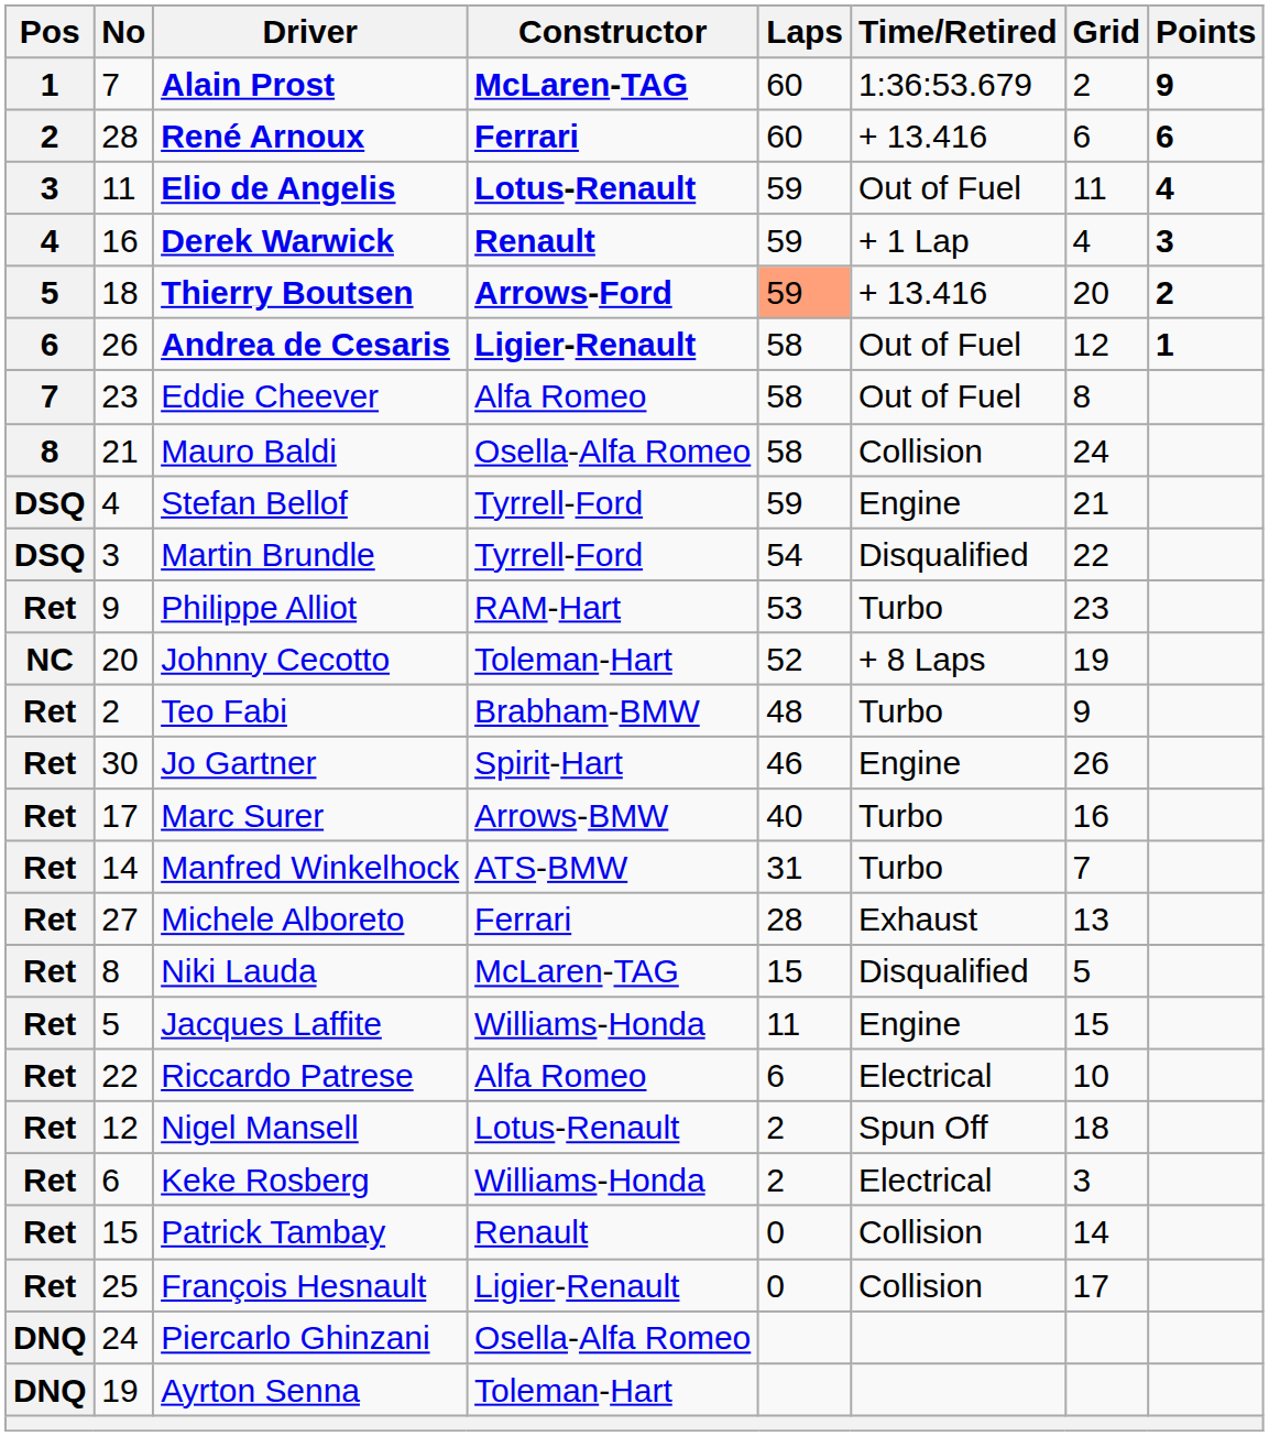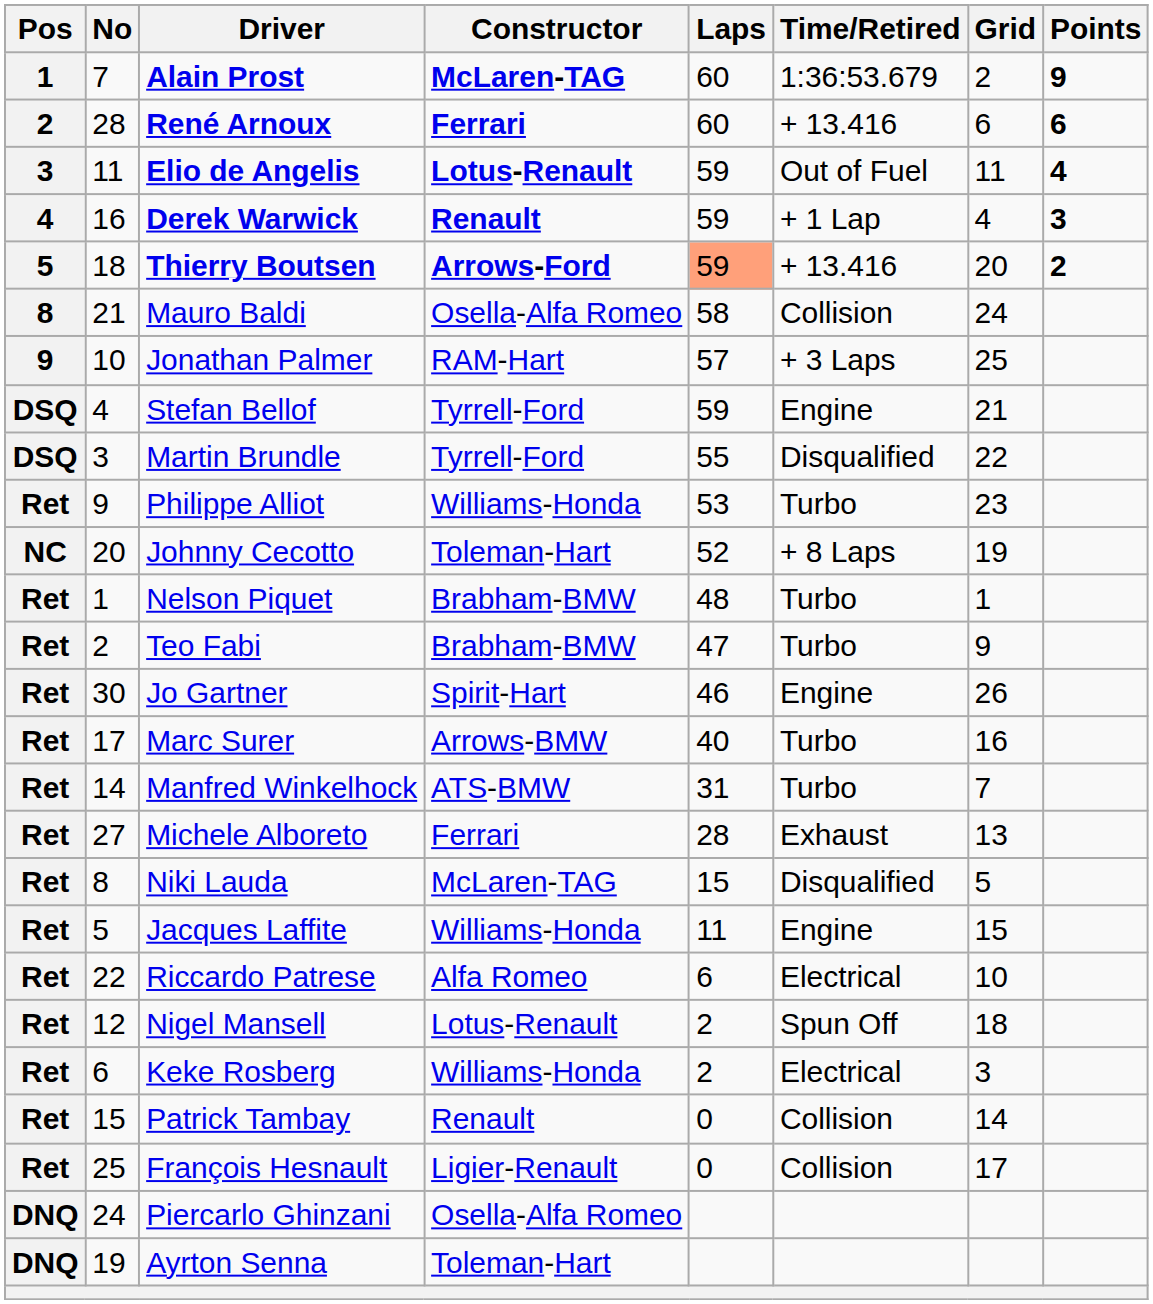 <table class="wikitable" style="font-size: 95%;">
 <tr>
 <th>Pos</th>
 <th>No</th>
 <th>Driver</th>
 <th>Constructor</th>
 <th>Laps</th>
 <th>Time/Retired</th>
 <th>Grid</th>
 <th>Points</th>
 </tr>
 <tr>
 <th>1</th>
 <td>7</td>
 <td> <strong><a href='#'>Alain Prost</a></strong></td>
 <td><strong><a href='#'>McLaren</a>-<a href='#'>TAG</a></strong></td>
 <td>60</td>
 <td>1:36:53.679</td>
 <td>2</td>
 <td><strong>9</strong></td>
 </tr>
 <tr>
 <th>2</th>
 <td>28</td>
 <td> <strong><a href='#'>René Arnoux</a></strong></td>
 <td><strong><a href='#'>Ferrari</a></strong></td>
 <td>60</td>
 <td>+ 13.416</td>
 <td>6</td>
 <td><strong>6</strong></td>
 </tr>
 <tr>
 <th>3</th>
 <td>11</td>
 <td> <strong><a href='#'>Elio de Angelis</a></strong></td>
 <td><strong><a href='#'>Lotus</a>-<a href='#'>Renault</a></strong></td>
 <td>59</td>
 <td>Out of Fuel</td>
 <td>11</td>
 <td><strong>4</strong></td>
 </tr>
 <tr>
 <th>4</th>
 <td>16</td>
 <td> <strong><a href='#'>Derek Warwick</a></strong></td>
 <td><strong><a href='#'>Renault</a></strong></td>
 <td>59</td>
 <td>+ 1 Lap</td>
 <td>4</td>
 <td><strong>3</strong></td>
 </tr>
 <tr>
 <th>5</th>
 <td>18</td>
 <td> <strong><a href='#'>Thierry Boutsen</a></strong></td>
 <td><strong><a href='#'>Arrows</a>-<a href='#'>Ford</a></strong></td>
 <td style="background: lightsalmon;">59</td>
 <td>+ 13.416</td>
 <td>20</td>
 <td><strong>2</strong></td>
 </tr>
 <tr>
-<th>6</th>
-<td>26</td>
-<td> <strong><a href='#'>Andrea de Cesaris</a></strong></td>
-<td><strong><a href='#'>Ligier</a>-<a href='#'>Renault</a></strong></td>
-<td>58</td>
-<td>Out of Fuel</td>
-<td>12</td>
-<td><strong>1</strong></td>
-</tr>
-<tr>
-<th>7</th>
-<td>23</td>
-<td> <a href='#'>Eddie Cheever</a></td>
-<td><a href='#'>Alfa Romeo</a></td>
-<td>58</td>
-<td>Out of Fuel</td>
-<td>8</td>
-<td> </td>
-</tr>
-<tr>
 <th>8</th>
 <td>21</td>
 <td> <a href='#'>Mauro Baldi</a></td>
 <td><a href='#'>Osella</a>-<a href='#'>Alfa Romeo</a></td>
 <td>58</td>
 <td>Collision</td>
 <td>24</td>
+<td> </td>
+</tr>
+<tr>
+<th>9</th>
+<td>10</td>
+<td> <a href='#'>Jonathan Palmer</a></td>
+<td><a href='#'>RAM</a>-<a href='#'>Hart</a></td>
+<td>57</td>
+<td>+ 3 Laps</td>
+<td>25</td>
 <td> </td>
 </tr>
 <tr>
 <th>DSQ</th>
 <td>4</td>
 <td> <a href='#'>Stefan Bellof</a></td>
 <td><a href='#'>Tyrrell</a>-<a href='#'>Ford</a></td>
 <td>59</td>
 <td>Engine</td>
 <td>21</td>
 <td> </td>
 </tr>
 <tr>
 <th>DSQ</th>
 <td>3</td>
 <td> <a href='#'>Martin Brundle</a></td>
 <td><a href='#'>Tyrrell</a>-<a href='#'>Ford</a></td>
-<td>54</td>
+<td>55</td>
 <td>Disqualified</td>
 <td>22</td>
 <td> </td>
 </tr>
 <tr>
 <th>Ret</th>
 <td>9</td>
 <td> <a href='#'>Philippe Alliot</a></td>
-<td><a href='#'>RAM</a>-<a href='#'>Hart</a></td>
+<td><a href='#'>Williams</a>-<a href='#'>Honda</a></td>
 <td>53</td>
 <td>Turbo</td>
 <td>23</td>
 <td> </td>
 </tr>
 <tr>
 <th>NC</th>
 <td>20</td>
 <td> <a href='#'>Johnny Cecotto</a></td>
 <td><a href='#'>Toleman</a>-<a href='#'>Hart</a></td>
 <td>52</td>
 <td>+ 8 Laps</td>
 <td>19</td>
 <td> </td>
 </tr>
 <tr>
 <th>Ret</th>
+<td>1</td>
+<td> <a href='#'>Nelson Piquet</a></td>
+<td><a href='#'>Brabham</a>-<a href='#'>BMW</a></td>
+<td>48</td>
+<td>Turbo</td>
+<td>1</td>
+<td> </td>
+</tr>
+<tr>
+<th>Ret</th>
 <td>2</td>
 <td> <a href='#'>Teo Fabi</a></td>
 <td><a href='#'>Brabham</a>-<a href='#'>BMW</a></td>
-<td>48</td>
+<td>47</td>
 <td>Turbo</td>
 <td>9</td>
 <td> </td>
 </tr>
 <tr>
 <th>Ret</th>
 <td>30</td>
 <td> <a href='#'>Jo Gartner</a></td>
 <td><a href='#'>Spirit</a>-<a href='#'>Hart</a></td>
 <td>46</td>
 <td>Engine</td>
 <td>26</td>
 <td> </td>
 </tr>
 <tr>
 <th>Ret</th>
 <td>17</td>
 <td> <a href='#'>Marc Surer</a></td>
 <td><a href='#'>Arrows</a>-<a href='#'>BMW</a></td>
 <td>40</td>
 <td>Turbo</td>
 <td>16</td>
 <td> </td>
 </tr>
 <tr>
 <th>Ret</th>
 <td>14</td>
 <td> <a href='#'>Manfred Winkelhock</a></td>
 <td><a href='#'>ATS</a>-<a href='#'>BMW</a></td>
 <td>31</td>
 <td>Turbo</td>
 <td>7</td>
 <td> </td>
 </tr>
 <tr>
 <th>Ret</th>
 <td>27</td>
 <td> <a href='#'>Michele Alboreto</a></td>
 <td><a href='#'>Ferrari</a></td>
 <td>28</td>
 <td>Exhaust</td>
 <td>13</td>
 <td> </td>
 </tr>
 <tr>
 <th>Ret</th>
 <td>8</td>
 <td> <a href='#'>Niki Lauda</a></td>
 <td><a href='#'>McLaren</a>-<a href='#'>TAG</a></td>
 <td>15</td>
 <td>Disqualified</td>
 <td>5</td>
 <td> </td>
 </tr>
 <tr>
 <th>Ret</th>
 <td>5</td>
 <td> <a href='#'>Jacques Laffite</a></td>
 <td><a href='#'>Williams</a>-<a href='#'>Honda</a></td>
 <td>11</td>
 <td>Engine</td>
 <td>15</td>
 <td> </td>
 </tr>
 <tr>
 <th>Ret</th>
 <td>22</td>
 <td> <a href='#'>Riccardo Patrese</a></td>
 <td><a href='#'>Alfa Romeo</a></td>
 <td>6</td>
 <td>Electrical</td>
 <td>10</td>
 <td> </td>
 </tr>
 <tr>
 <th>Ret</th>
 <td>12</td>
 <td> <a href='#'>Nigel Mansell</a></td>
 <td><a href='#'>Lotus</a>-<a href='#'>Renault</a></td>
 <td>2</td>
 <td>Spun Off</td>
 <td>18</td>
 <td> </td>
 </tr>
 <tr>
 <th>Ret</th>
 <td>6</td>
 <td> <a href='#'>Keke Rosberg</a></td>
 <td><a href='#'>Williams</a>-<a href='#'>Honda</a></td>
 <td>2</td>
 <td>Electrical</td>
 <td>3</td>
 <td> </td>
 </tr>
 <tr>
 <th>Ret</th>
 <td>15</td>
 <td> <a href='#'>Patrick Tambay</a></td>
 <td><a href='#'>Renault</a></td>
 <td>0</td>
 <td>Collision</td>
 <td>14</td>
 <td> </td>
 </tr>
 <tr>
 <th>Ret</th>
 <td>25</td>
 <td> <a href='#'>François Hesnault</a></td>
 <td><a href='#'>Ligier</a>-<a href='#'>Renault</a></td>
 <td>0</td>
 <td>Collision</td>
 <td>17</td>
 <td> </td>
 </tr>
 <tr>
 <th>DNQ</th>
 <td>24</td>
 <td> <a href='#'>Piercarlo Ghinzani</a></td>
 <td><a href='#'>Osella</a>-<a href='#'>Alfa Romeo</a></td>
 <td> </td>
 <td></td>
 <td></td>
 <td> </td>
 </tr>
 <tr>
 <th>DNQ</th>
 <td>19</td>
 <td> <a href='#'>Ayrton Senna</a></td>
 <td><a href='#'>Toleman</a>-<a href='#'>Hart</a></td>
 <td> </td>
 <td> </td>
 <td> </td>
 <td> </td>
 </tr>
 <tr>
 <th colspan="8"></th>
 </tr>
 </table>
